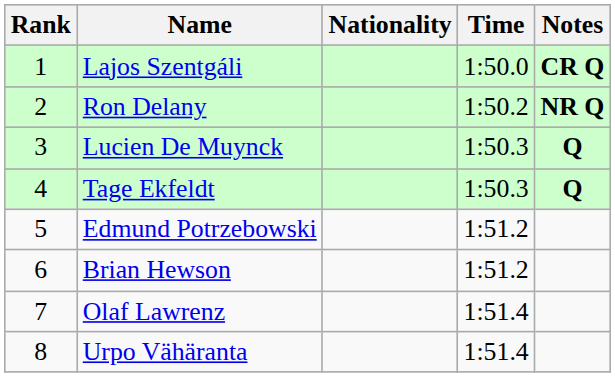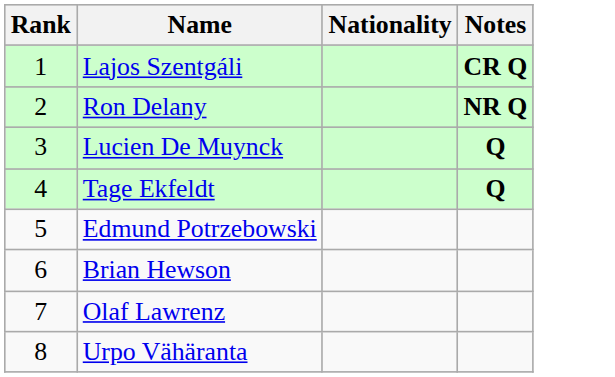 <table class="wikitable sortable" style="text-align:center">
 <tr>
 <th>Rank</th>
 <th>Name</th>
 <th>Nationality</th>
-<th>Time</th>
 <th>Notes</th>
 </tr>
 <tr bgcolor=ccffcc>
 <td>1</td>
 <td align=left><a href='#'>Lajos Szentgáli</a></td>
 <td align=left></td>
-<td>1:50.0</td>
 <td><strong>CR Q</strong></td>
 </tr>
 <tr bgcolor=ccffcc>
 <td>2</td>
 <td align=left><a href='#'>Ron Delany</a></td>
 <td align=left></td>
-<td>1:50.2</td>
 <td><strong>NR Q</strong></td>
 </tr>
 <tr bgcolor=ccffcc>
 <td>3</td>
 <td align=left><a href='#'>Lucien De Muynck</a></td>
 <td align=left></td>
-<td>1:50.3</td>
 <td><strong>Q</strong></td>
 </tr>
 <tr bgcolor=ccffcc>
 <td>4</td>
 <td align=left><a href='#'>Tage Ekfeldt</a></td>
 <td align=left></td>
-<td>1:50.3</td>
 <td><strong>Q</strong></td>
 </tr>
 <tr>
 <td>5</td>
 <td align=left><a href='#'>Edmund Potrzebowski</a></td>
 <td align=left></td>
-<td>1:51.2</td>
 <td></td>
 </tr>
 <tr>
 <td>6</td>
 <td align=left><a href='#'>Brian Hewson</a></td>
 <td align=left></td>
-<td>1:51.2</td>
 <td></td>
 </tr>
 <tr>
 <td>7</td>
 <td align=left><a href='#'>Olaf Lawrenz</a></td>
 <td align=left></td>
-<td>1:51.4</td>
 <td></td>
 </tr>
 <tr>
 <td>8</td>
 <td align=left><a href='#'>Urpo Vähäranta</a></td>
 <td align=left></td>
-<td>1:51.4</td>
 <td></td>
 </tr>
 </table>
